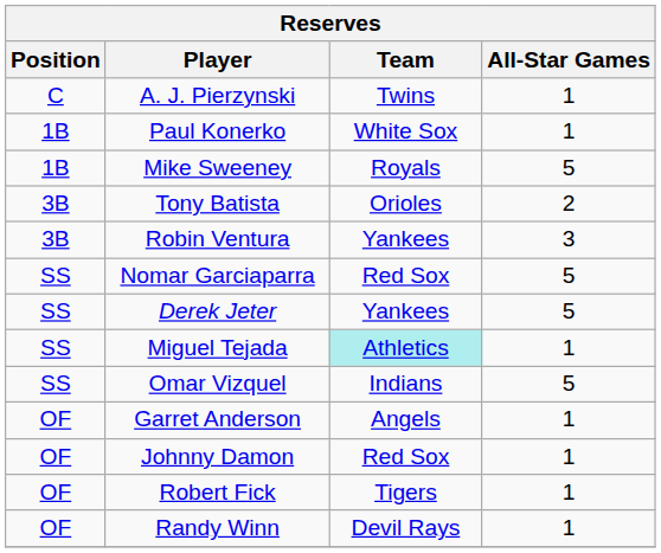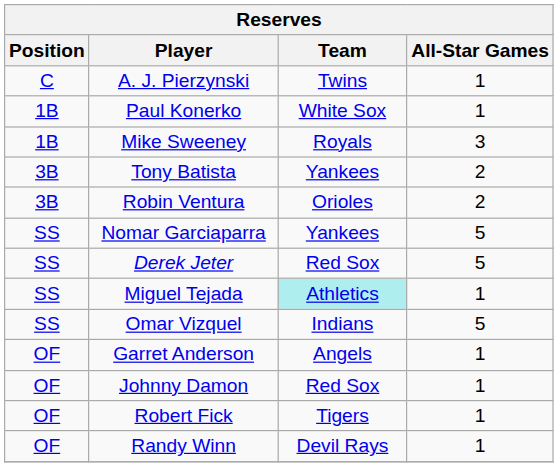 <table class="wikitable" style="font-size: 100%; text-align:right;">
 <tr>
 <th colspan="4">Reserves</th>
 </tr>
 <tr>
 <th>Position</th>
 <th width="150">Player</th>
 <th width="100">Team</th>
 <th>All-Star Games</th>
 </tr>
 <tr>
 <td align="center"><a href='#'>C</a></td>
 <td align="center"><a href='#'>A. J. Pierzynski</a></td>
 <td align="center"><a href='#'>Twins</a></td>
 <td align="center">1</td>
 </tr>
 <tr>
 <td align="center"><a href='#'>1B</a></td>
 <td align="center"><a href='#'>Paul Konerko</a></td>
 <td align="center"><a href='#'>White Sox</a></td>
 <td align="center">1</td>
 </tr>
 <tr>
 <td align="center"><a href='#'>1B</a></td>
 <td align="center"><a href='#'>Mike Sweeney</a></td>
 <td align="center"><a href='#'>Royals</a></td>
-<td align="center">5</td>
+<td align="center">3</td>
 </tr>
 <tr>
 <td align="center"><a href='#'>3B</a></td>
 <td align="center"><a href='#'>Tony Batista</a></td>
-<td align="center"><a href='#'>Orioles</a></td>
+<td align="center"><a href='#'>Yankees</a></td>
 <td align="center">2</td>
 </tr>
 <tr>
 <td align="center"><a href='#'>3B</a></td>
 <td align="center"><a href='#'>Robin Ventura</a></td>
-<td align="center"><a href='#'>Yankees</a></td>
-<td align="center">3</td>
+<td align="center"><a href='#'>Orioles</a></td>
+<td align="center">2</td>
 </tr>
 <tr>
 <td align="center"><a href='#'>SS</a></td>
 <td align="center"><a href='#'>Nomar Garciaparra</a></td>
-<td align="center"><a href='#'>Red Sox</a></td>
+<td align="center"><a href='#'>Yankees</a></td>
 <td align="center">5</td>
 </tr>
 <tr>
 <td align="center"><a href='#'>SS</a></td>
 <td align="center"><em><a href='#'>Derek Jeter</a></em></td>
-<td align="center"><a href='#'>Yankees</a></td>
+<td align="center"><a href='#'>Red Sox</a></td>
 <td align="center">5</td>
 </tr>
 <tr>
 <td align="center"><a href='#'>SS</a></td>
 <td align="center"><a href='#'>Miguel Tejada</a></td>
 <td align="center" style="background: paleturquoise;"><a href='#'>Athletics</a></td>
 <td align="center">1</td>
 </tr>
 <tr>
 <td align="center"><a href='#'>SS</a></td>
 <td align="center"><a href='#'>Omar Vizquel</a></td>
 <td align="center"><a href='#'>Indians</a></td>
 <td align="center">5</td>
 </tr>
 <tr>
 <td align="center"><a href='#'>OF</a></td>
 <td align="center"><a href='#'>Garret Anderson</a></td>
 <td align="center"><a href='#'>Angels</a></td>
 <td align="center">1</td>
 </tr>
 <tr>
 <td align="center"><a href='#'>OF</a></td>
 <td align="center"><a href='#'>Johnny Damon</a></td>
 <td align="center"><a href='#'>Red Sox</a></td>
 <td align="center">1</td>
 </tr>
 <tr>
 <td align="center"><a href='#'>OF</a></td>
 <td align="center"><a href='#'>Robert Fick</a></td>
 <td align="center"><a href='#'>Tigers</a></td>
 <td align="center">1</td>
 </tr>
 <tr>
 <td align="center"><a href='#'>OF</a></td>
 <td align="center"><a href='#'>Randy Winn</a></td>
 <td align="center"><a href='#'>Devil Rays</a></td>
 <td align="center">1</td>
 </tr>
 <tr>
 </tr>
 </table>
